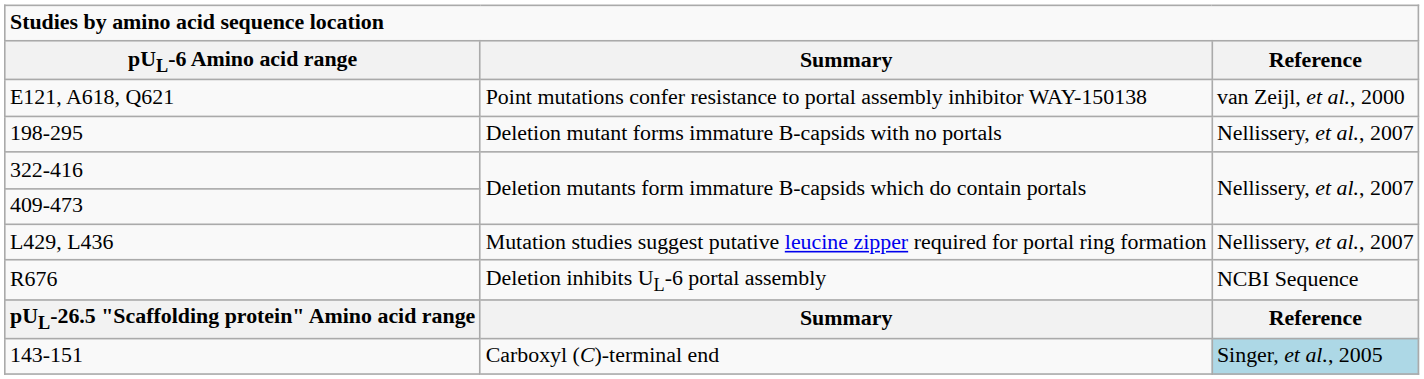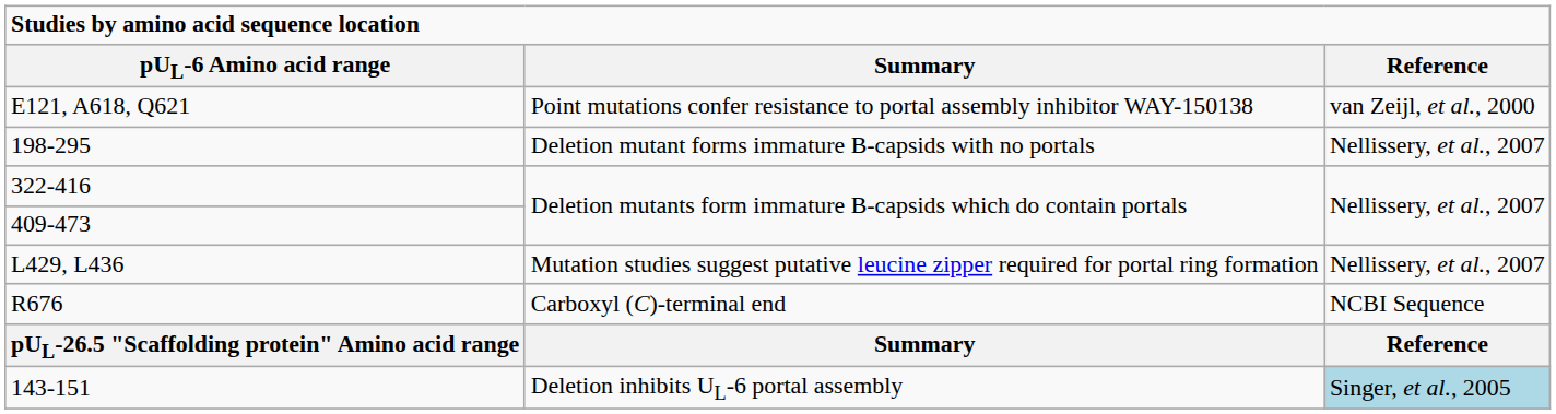 <table class = "wikitable" style = "float:left; font-size:85%; margin-left:15px width:65%">
 <tr>
 <td colspan="3"><strong>Studies by amino acid sequence location</strong></td>
 </tr>
 <tr>
 <th>pU<sub>L</sub>-6 Amino acid range</th>
 <th>Summary</th>
 <th>Reference</th>
 </tr>
 <tr>
 <td>E121, A618, Q621</td>
 <td>Point mutations confer resistance to portal assembly inhibitor WAY-150138</td>
 <td>van Zeijl, <em>et al.</em>, 2000</td>
 </tr>
 <tr>
 <td>198-295</td>
 <td>Deletion mutant forms immature B-capsids with no portals</td>
 <td>Nellissery, <em>et al.</em>, 2007</td>
 </tr>
 <tr>
 <td>322-416</td>
 <td rowspan="2">Deletion mutants form immature B-capsids which do contain portals</td>
 <td rowspan="2">Nellissery, <em>et al.</em>, 2007</td>
 </tr>
 <tr>
 <td>409-473</td>
 </tr>
 <tr>
 <td>L429, L436</td>
 <td>Mutation studies suggest putative <a href='#'>leucine zipper</a> required for portal ring formation</td>
 <td>Nellissery, <em>et al.</em>, 2007</td>
 </tr>
 <tr>
 <td>R676</td>
-<td>Deletion inhibits U<sub>L</sub>-6 portal assembly</td>
+<td>Carboxyl (<em>C</em>)-terminal end</td>
 <td>NCBI Sequence</td>
 </tr>
 <tr>
 <th>pU<sub>L</sub>-26.5 "Scaffolding protein" Amino acid range</th>
 <th>Summary</th>
 <th>Reference</th>
 </tr>
 <tr>
 <td>143-151</td>
-<td>Carboxyl (<em>C</em>)-terminal end</td>
+<td>Deletion inhibits U<sub>L</sub>-6 portal assembly</td>
 <td style="background: lightblue;">Singer, <em>et al.</em>, 2005</td>
 </tr>
 </table>
